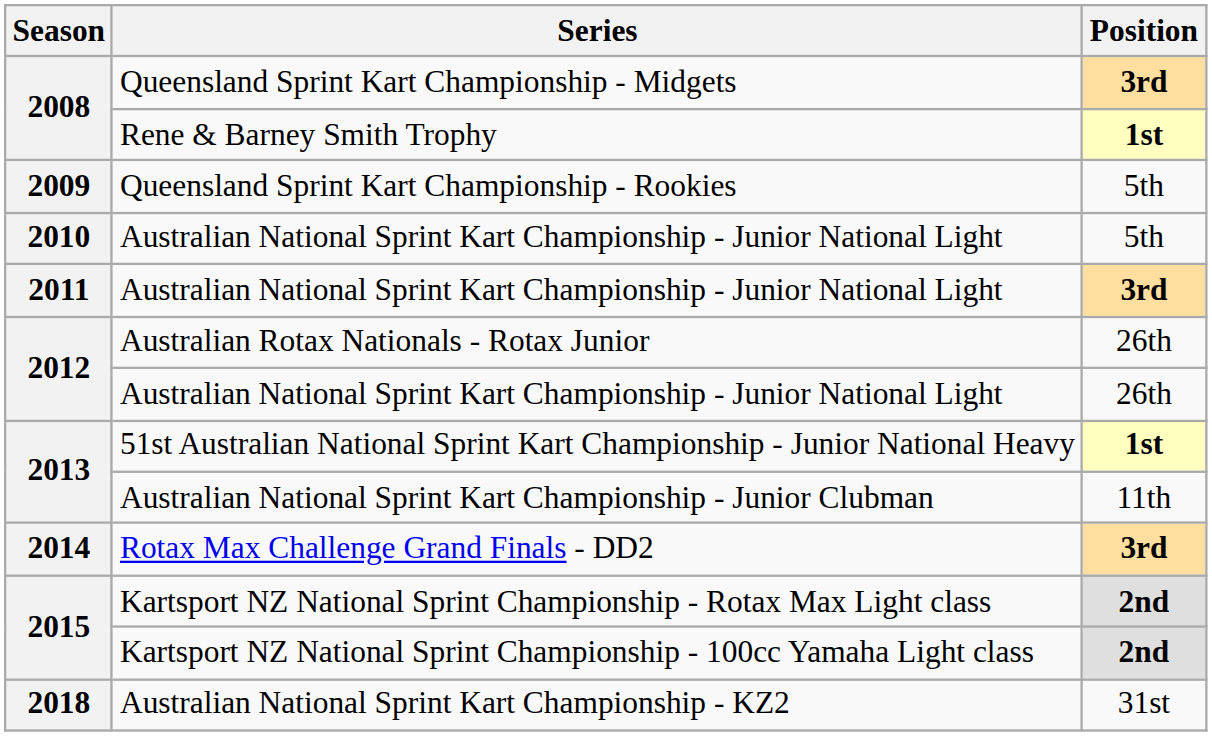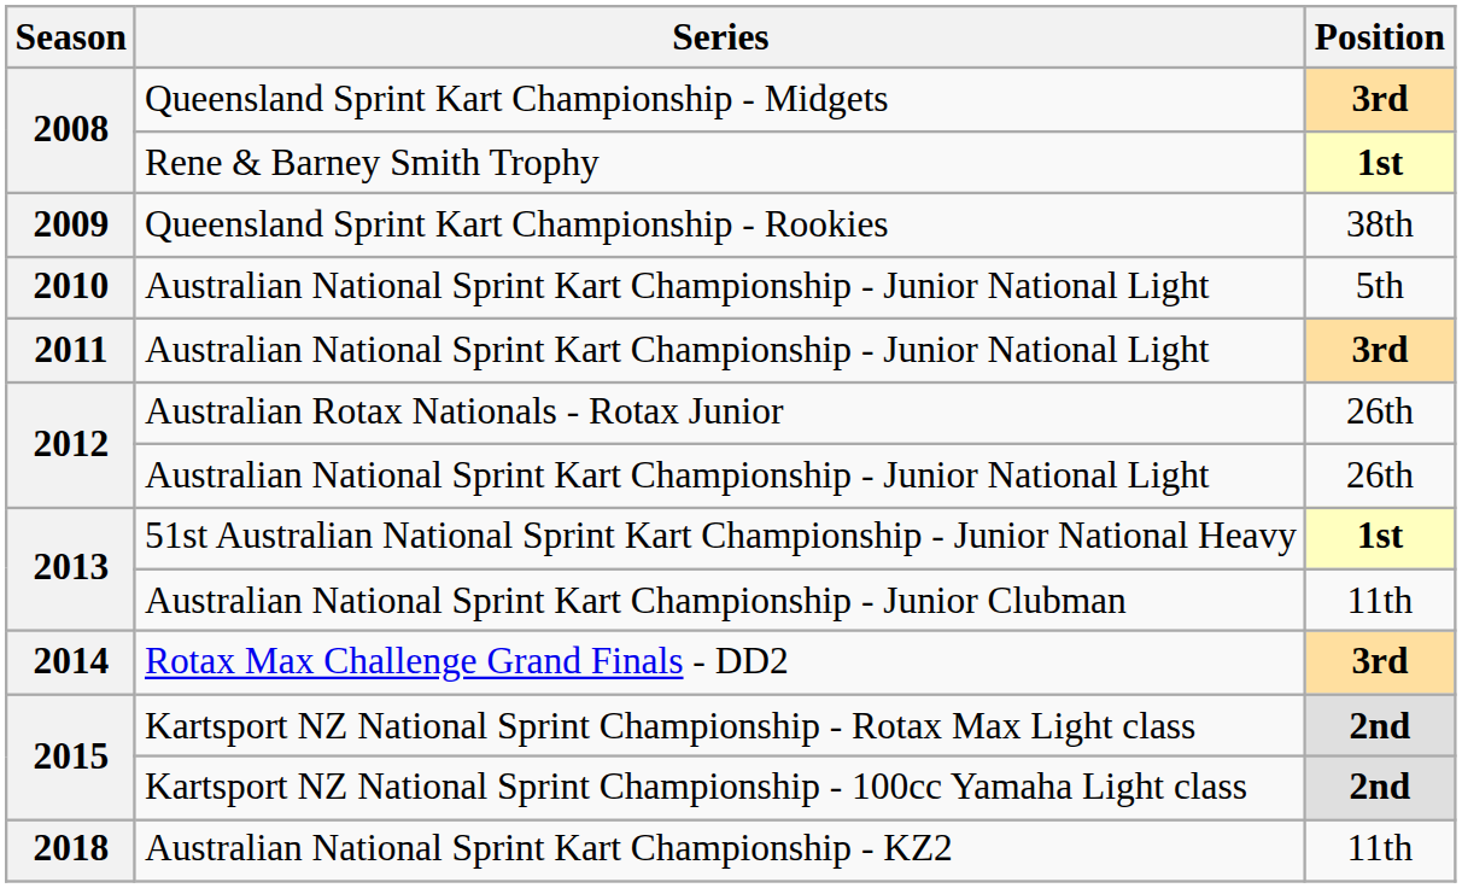 <table class="wikitable" style="font-size: 85%; text-align:center">
 <tr>
 <th>Season</th>
 <th>Series</th>
 <th>Position</th>
 </tr>
 <tr>
 <th rowspan=2>2008</th>
 <td align="left">Queensland Sprint Kart Championship - Midgets</td>
 <td style="background:#FFDF9F"><strong>3rd</strong></td>
 </tr>
 <tr>
 <td align=left>Rene & Barney Smith Trophy</td>
 <td align=center style="background:#FFFFBF;"><strong>1st</strong></td>
 </tr>
 <tr>
 <th>2009</th>
 <td align="left">Queensland Sprint Kart Championship - Rookies</td>
-<td>5th</td>
+<td>38th</td>
 </tr>
 <tr>
 <th>2010</th>
 <td align="left">Australian National Sprint Kart Championship - Junior National Light</td>
 <td>5th</td>
 </tr>
 <tr>
 <th>2011</th>
 <td align="left">Australian National Sprint Kart Championship - Junior National Light</td>
 <td style="background:#FFDF9F"><strong>3rd</strong></td>
 </tr>
 <tr>
 <th rowspan=2>2012</th>
 <td align="left">Australian Rotax Nationals - Rotax Junior</td>
 <td>26th</td>
 </tr>
 <tr>
 <td align="left">Australian National Sprint Kart Championship - Junior National Light</td>
 <td>26th</td>
 </tr>
 <tr>
 <th rowspan=2>2013</th>
 <td align="left">51st Australian National Sprint Kart Championship - Junior National Heavy</td>
 <td style="background:#FFFFBF"><strong>1st</strong></td>
 </tr>
 <tr>
 <td align="left">Australian National Sprint Kart Championship - Junior Clubman</td>
 <td>11th</td>
 </tr>
 <tr>
 <th>2014</th>
 <td align="left"><a href='#'>Rotax Max Challenge Grand Finals</a> - DD2</td>
 <td style="background:#FFDF9F"><strong>3rd</strong></td>
 </tr>
 <tr>
 <th rowspan=2>2015</th>
 <td align="left">Kartsport NZ National Sprint Championship - Rotax Max Light class</td>
 <td style="background:#DFDFDF"><strong>2nd</strong></td>
 </tr>
 <tr>
 <td align="left">Kartsport NZ National Sprint Championship - 100cc Yamaha Light class</td>
 <td style="background:#DFDFDF"><strong>2nd</strong></td>
 </tr>
 <tr>
 <th>2018</th>
 <td align="left">Australian National Sprint Kart Championship - KZ2</td>
-<td>31st</td>
+<td>11th</td>
 </tr>
 </table>
